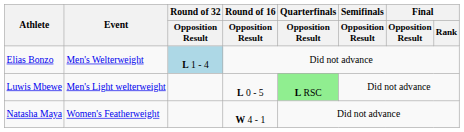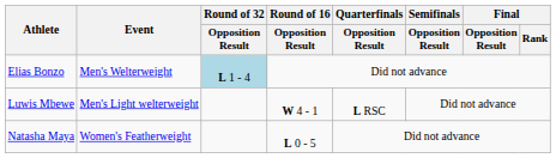 <table class="wikitable" style="font-size:90%; text-align:center">
 <tr>
 <th rowspan=2>Athlete</th>
 <th rowspan=2>Event</th>
 <th>Round of 32</th>
 <th>Round of 16</th>
 <th>Quarterfinals</th>
 <th>Semifinals</th>
 <th colspan=2>Final</th>
 </tr>
 <tr style="font-size:95%">
 <th>Opposition<br>Result</th>
 <th>Opposition<br>Result</th>
 <th>Opposition<br>Result</th>
 <th>Opposition<br>Result</th>
 <th>Opposition<br>Result</th>
 <th>Rank</th>
 </tr>
 <tr>
 <td align=left><a href='#'>Elias Bonzo</a></td>
 <td align=left><a href='#'>Men's Welterweight</a></td>
 <td style="background: lightblue;"><br><strong>L</strong> 1 - 4</td>
 <td colspan=5>Did not advance</td>
 </tr>
 <tr>
 <td align=left><a href='#'>Luwis Mbewe</a></td>
 <td align=left><a href='#'>Men's Light welterweight</a></td>
 <td></td>
-<td><br><strong>L</strong> 0 - 5</td>
-<td style="background: lightgreen;"><br><strong>L</strong> RSC</td>
+<td><br><strong>W</strong> 4 - 1</td>
+<td><br><strong>L</strong> RSC</td>
 <td colspan=3>Did not advance</td>
 </tr>
 <tr>
 <td align=left><a href='#'>Natasha Maya</a></td>
 <td align=left><a href='#'>Women's Featherweight</a></td>
 <td></td>
-<td><br><strong>W</strong> 4 - 1</td>
+<td><br><strong>L</strong> 0 - 5</td>
 <td colspan=4>Did not advance</td>
 </tr>
 </table>
